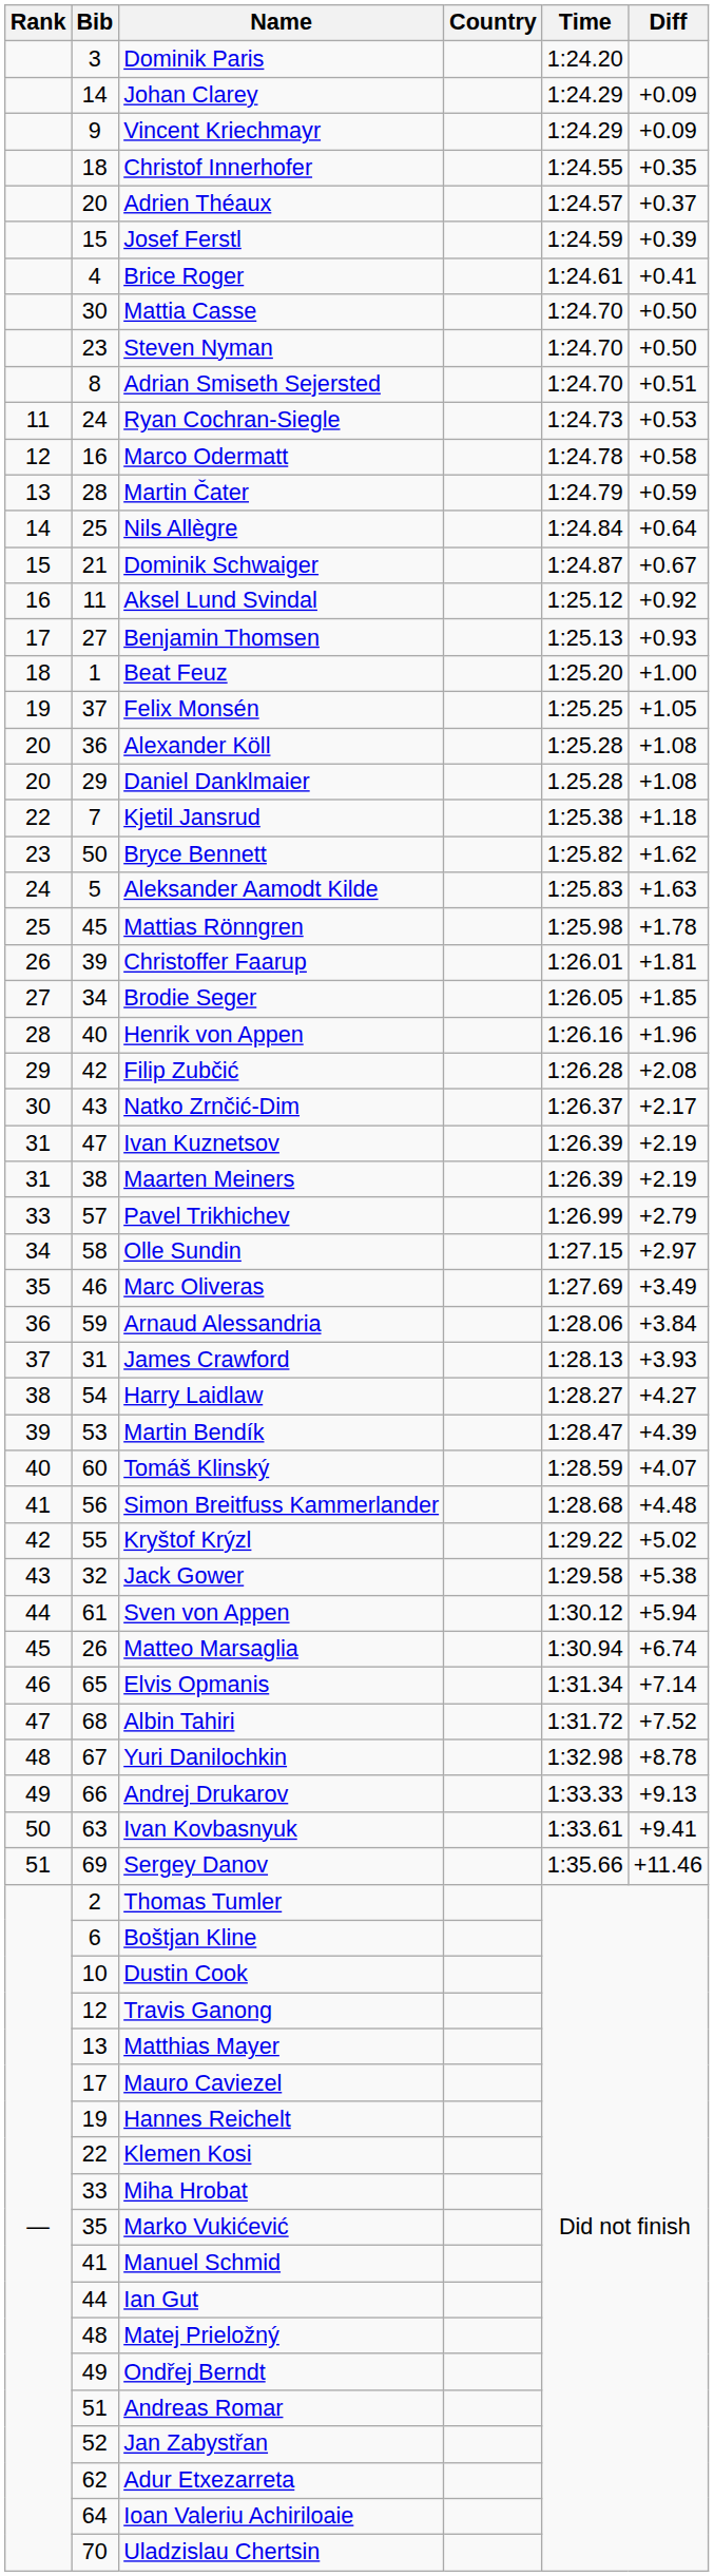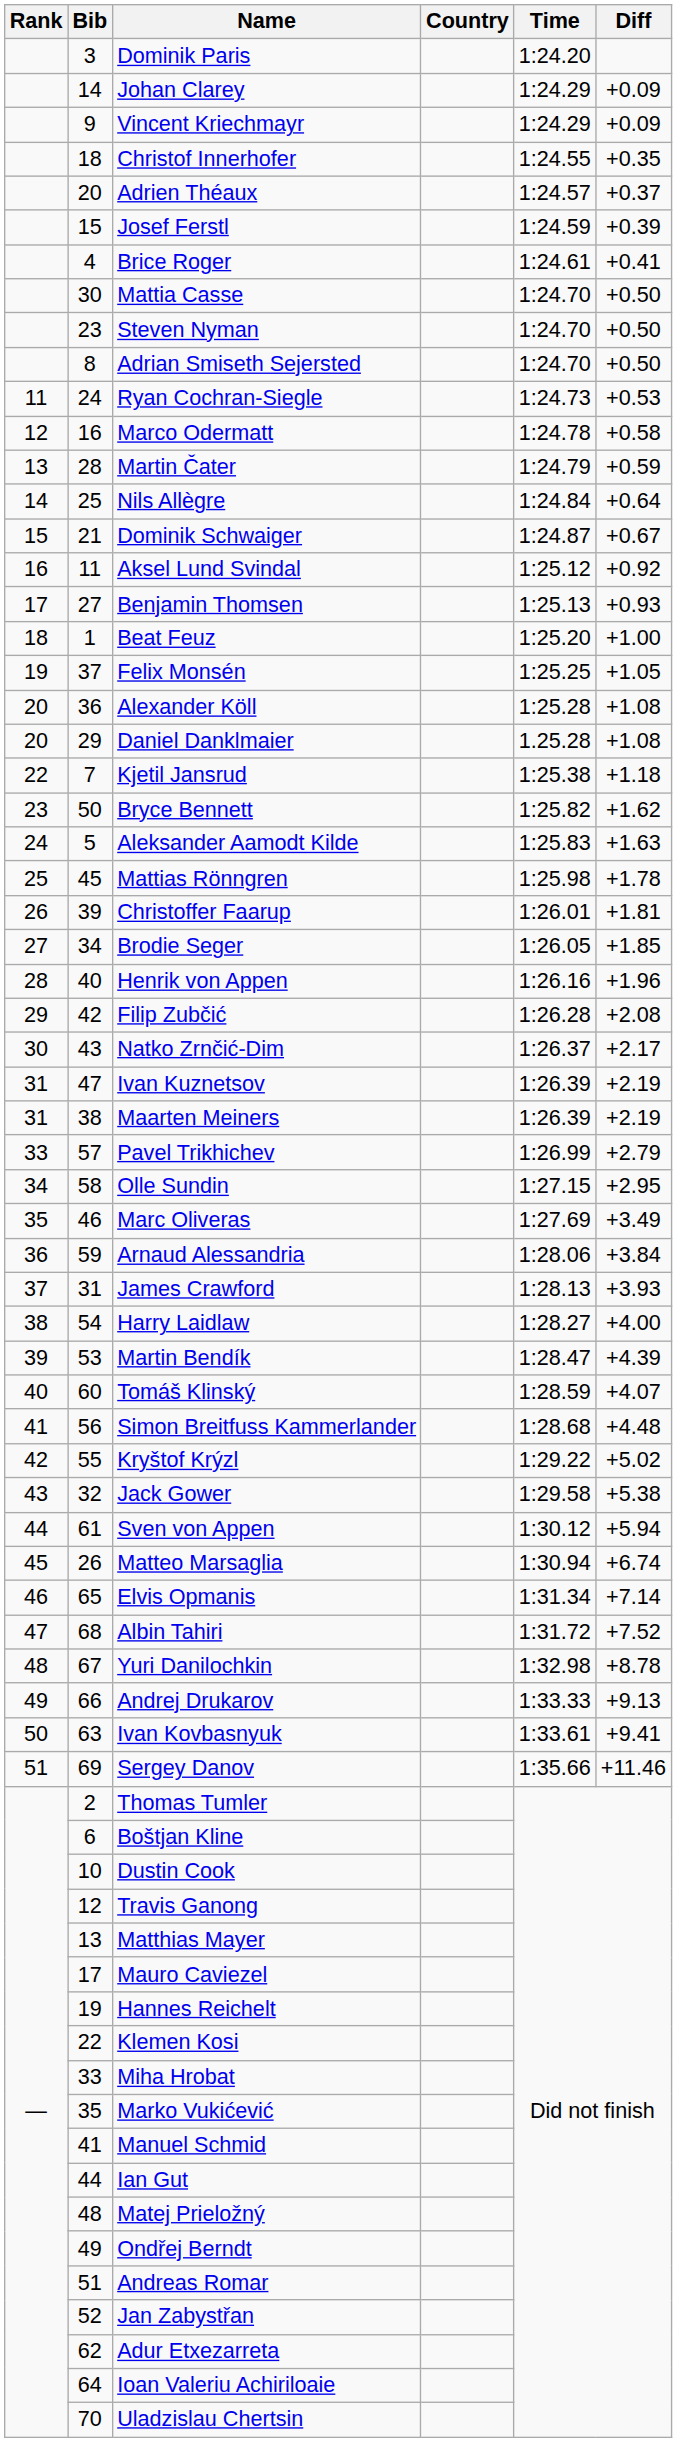 <table class="wikitable sortable" style="text-align:center">
 <tr>
 <th>Rank</th>
 <th>Bib</th>
 <th>Name</th>
 <th>Country</th>
 <th>Time</th>
 <th>Diff</th>
 </tr>
 <tr>
 <td></td>
 <td>3</td>
 <td align=left><a href='#'>Dominik Paris</a></td>
 <td align=left></td>
 <td>1:24.20</td>
 <td></td>
 </tr>
 <tr>
 <td></td>
 <td>14</td>
 <td align=left><a href='#'>Johan Clarey</a></td>
 <td align=left></td>
 <td>1:24.29</td>
 <td>+0.09</td>
 </tr>
 <tr>
 <td></td>
 <td>9</td>
 <td align=left><a href='#'>Vincent Kriechmayr</a></td>
 <td align=left></td>
 <td>1:24.29</td>
 <td>+0.09</td>
 </tr>
 <tr>
 <td></td>
 <td>18</td>
 <td align=left><a href='#'>Christof Innerhofer</a></td>
 <td align=left></td>
 <td>1:24.55</td>
 <td>+0.35</td>
 </tr>
 <tr>
 <td></td>
 <td>20</td>
 <td align=left><a href='#'>Adrien Théaux</a></td>
 <td align=left></td>
 <td>1:24.57</td>
 <td>+0.37</td>
 </tr>
 <tr>
 <td></td>
 <td>15</td>
 <td align=left><a href='#'>Josef Ferstl</a></td>
 <td align=left></td>
 <td>1:24.59</td>
 <td>+0.39</td>
 </tr>
 <tr>
 <td></td>
 <td>4</td>
 <td align=left><a href='#'>Brice Roger</a></td>
 <td align=left></td>
 <td>1:24.61</td>
 <td>+0.41</td>
 </tr>
 <tr>
 <td></td>
 <td>30</td>
 <td align=left><a href='#'>Mattia Casse</a></td>
 <td align=left></td>
 <td>1:24.70</td>
 <td>+0.50</td>
 </tr>
 <tr>
 <td></td>
 <td>23</td>
 <td align=left><a href='#'>Steven Nyman</a></td>
 <td align=left></td>
 <td>1:24.70</td>
 <td>+0.50</td>
 </tr>
 <tr>
 <td></td>
 <td>8</td>
 <td align=left><a href='#'>Adrian Smiseth Sejersted</a></td>
 <td align=left></td>
 <td>1:24.70</td>
-<td>+0.51</td>
+<td>+0.50</td>
 </tr>
 <tr>
 <td>11</td>
 <td>24</td>
 <td align=left><a href='#'>Ryan Cochran-Siegle</a></td>
 <td align=left></td>
 <td>1:24.73</td>
 <td>+0.53</td>
 </tr>
 <tr>
 <td>12</td>
 <td>16</td>
 <td align=left><a href='#'>Marco Odermatt</a></td>
 <td align=left></td>
 <td>1:24.78</td>
 <td>+0.58</td>
 </tr>
 <tr>
 <td>13</td>
 <td>28</td>
 <td align=left><a href='#'>Martin Čater</a></td>
 <td align=left></td>
 <td>1:24.79</td>
 <td>+0.59</td>
 </tr>
 <tr>
 <td>14</td>
 <td>25</td>
 <td align=left><a href='#'>Nils Allègre</a></td>
 <td align=left></td>
 <td>1:24.84</td>
 <td>+0.64</td>
 </tr>
 <tr>
 <td>15</td>
 <td>21</td>
 <td align=left><a href='#'>Dominik Schwaiger</a></td>
 <td align=left></td>
 <td>1:24.87</td>
 <td>+0.67</td>
 </tr>
 <tr>
 <td>16</td>
 <td>11</td>
 <td align=left><a href='#'>Aksel Lund Svindal</a></td>
 <td align=left></td>
 <td>1:25.12</td>
 <td>+0.92</td>
 </tr>
 <tr>
 <td>17</td>
 <td>27</td>
 <td align=left><a href='#'>Benjamin Thomsen</a></td>
 <td align=left></td>
 <td>1:25.13</td>
 <td>+0.93</td>
 </tr>
 <tr>
 <td>18</td>
 <td>1</td>
 <td align=left><a href='#'>Beat Feuz</a></td>
 <td align=left></td>
 <td>1:25.20</td>
 <td>+1.00</td>
 </tr>
 <tr>
 <td>19</td>
 <td>37</td>
 <td align=left><a href='#'>Felix Monsén</a></td>
 <td align=left></td>
 <td>1:25.25</td>
 <td>+1.05</td>
 </tr>
 <tr>
 <td>20</td>
 <td>36</td>
 <td align=left><a href='#'>Alexander Köll</a></td>
 <td align=left></td>
 <td>1:25.28</td>
 <td>+1.08</td>
 </tr>
 <tr>
 <td>20</td>
 <td>29</td>
 <td align=left><a href='#'>Daniel Danklmaier</a></td>
 <td align=left></td>
 <td>1.25.28</td>
 <td>+1.08</td>
 </tr>
 <tr>
 <td>22</td>
 <td>7</td>
 <td align=left><a href='#'>Kjetil Jansrud</a></td>
 <td align=left></td>
 <td>1:25.38</td>
 <td>+1.18</td>
 </tr>
 <tr>
 <td>23</td>
 <td>50</td>
 <td align=left><a href='#'>Bryce Bennett</a></td>
 <td align=left></td>
 <td>1:25.82</td>
 <td>+1.62</td>
 </tr>
 <tr>
 <td>24</td>
 <td>5</td>
 <td align=left><a href='#'>Aleksander Aamodt Kilde</a></td>
 <td align=left></td>
 <td>1:25.83</td>
 <td>+1.63</td>
 </tr>
 <tr>
 <td>25</td>
 <td>45</td>
 <td align=left><a href='#'>Mattias Rönngren</a></td>
 <td align=left></td>
 <td>1:25.98</td>
 <td>+1.78</td>
 </tr>
 <tr>
 <td>26</td>
 <td>39</td>
 <td align=left><a href='#'>Christoffer Faarup</a></td>
 <td align=left></td>
 <td>1:26.01</td>
 <td>+1.81</td>
 </tr>
 <tr>
 <td>27</td>
 <td>34</td>
 <td align=left><a href='#'>Brodie Seger</a></td>
 <td align=left></td>
 <td>1:26.05</td>
 <td>+1.85</td>
 </tr>
 <tr>
 <td>28</td>
 <td>40</td>
 <td align=left><a href='#'>Henrik von Appen</a></td>
 <td align=left></td>
 <td>1:26.16</td>
 <td>+1.96</td>
 </tr>
 <tr>
 <td>29</td>
 <td>42</td>
 <td align=left><a href='#'>Filip Zubčić</a></td>
 <td align=left></td>
 <td>1:26.28</td>
 <td>+2.08</td>
 </tr>
 <tr>
 <td>30</td>
 <td>43</td>
 <td align=left><a href='#'>Natko Zrnčić-Dim</a></td>
 <td align=left></td>
 <td>1:26.37</td>
 <td>+2.17</td>
 </tr>
 <tr>
 <td>31</td>
 <td>47</td>
 <td align=left><a href='#'>Ivan Kuznetsov</a></td>
 <td align=left></td>
 <td>1:26.39</td>
 <td>+2.19</td>
 </tr>
 <tr>
 <td>31</td>
 <td>38</td>
 <td align=left><a href='#'>Maarten Meiners</a></td>
 <td align=left></td>
 <td>1:26.39</td>
 <td>+2.19</td>
 </tr>
 <tr>
 <td>33</td>
 <td>57</td>
 <td align=left><a href='#'>Pavel Trikhichev</a></td>
 <td align=left></td>
 <td>1:26.99</td>
 <td>+2.79</td>
 </tr>
 <tr>
 <td>34</td>
 <td>58</td>
 <td align=left><a href='#'>Olle Sundin</a></td>
 <td align=left></td>
 <td>1:27.15</td>
-<td>+2.97</td>
+<td>+2.95</td>
 </tr>
 <tr>
 <td>35</td>
 <td>46</td>
 <td align=left><a href='#'>Marc Oliveras</a></td>
 <td align=left></td>
 <td>1:27.69</td>
 <td>+3.49</td>
 </tr>
 <tr>
 <td>36</td>
 <td>59</td>
 <td align=left><a href='#'>Arnaud Alessandria</a></td>
 <td align=left></td>
 <td>1:28.06</td>
 <td>+3.84</td>
 </tr>
 <tr>
 <td>37</td>
 <td>31</td>
 <td align=left><a href='#'>James Crawford</a></td>
 <td align=left></td>
 <td>1:28.13</td>
 <td>+3.93</td>
 </tr>
 <tr>
 <td>38</td>
 <td>54</td>
 <td align=left><a href='#'>Harry Laidlaw</a></td>
 <td align=left></td>
 <td>1:28.27</td>
-<td>+4.27</td>
+<td>+4.00</td>
 </tr>
 <tr>
 <td>39</td>
 <td>53</td>
 <td align=left><a href='#'>Martin Bendík</a></td>
 <td align=left></td>
 <td>1:28.47</td>
 <td>+4.39</td>
 </tr>
 <tr>
 <td>40</td>
 <td>60</td>
 <td align=left><a href='#'>Tomáš Klinský</a></td>
 <td align=left></td>
 <td>1:28.59</td>
 <td>+4.07</td>
 </tr>
 <tr>
 <td>41</td>
 <td>56</td>
 <td align=left><a href='#'>Simon Breitfuss Kammerlander</a></td>
 <td align=left></td>
 <td>1:28.68</td>
 <td>+4.48</td>
 </tr>
 <tr>
 <td>42</td>
 <td>55</td>
 <td align=left><a href='#'>Kryštof Krýzl</a></td>
 <td align=left></td>
 <td>1:29.22</td>
 <td>+5.02</td>
 </tr>
 <tr>
 <td>43</td>
 <td>32</td>
 <td align=left><a href='#'>Jack Gower</a></td>
 <td align=left></td>
 <td>1:29.58</td>
 <td>+5.38</td>
 </tr>
 <tr>
 <td>44</td>
 <td>61</td>
 <td align=left><a href='#'>Sven von Appen</a></td>
 <td align=left></td>
 <td>1:30.12</td>
 <td>+5.94</td>
 </tr>
 <tr>
 <td>45</td>
 <td>26</td>
 <td align=left><a href='#'>Matteo Marsaglia</a></td>
 <td align=left></td>
 <td>1:30.94</td>
 <td>+6.74</td>
 </tr>
 <tr>
 <td>46</td>
 <td>65</td>
 <td align=left><a href='#'>Elvis Opmanis</a></td>
 <td align=left></td>
 <td>1:31.34</td>
 <td>+7.14</td>
 </tr>
 <tr>
 <td>47</td>
 <td>68</td>
 <td align=left><a href='#'>Albin Tahiri</a></td>
 <td align=left></td>
 <td>1:31.72</td>
 <td>+7.52</td>
 </tr>
 <tr>
 <td>48</td>
 <td>67</td>
 <td align=left><a href='#'>Yuri Danilochkin</a></td>
 <td align=left></td>
 <td>1:32.98</td>
 <td>+8.78</td>
 </tr>
 <tr>
 <td>49</td>
 <td>66</td>
 <td align=left><a href='#'>Andrej Drukarov</a></td>
 <td align=left></td>
 <td>1:33.33</td>
 <td>+9.13</td>
 </tr>
 <tr>
 <td>50</td>
 <td>63</td>
 <td align=left><a href='#'>Ivan Kovbasnyuk</a></td>
 <td align=left></td>
 <td>1:33.61</td>
 <td>+9.41</td>
 </tr>
 <tr>
 <td>51</td>
 <td>69</td>
 <td align=left><a href='#'>Sergey Danov</a></td>
 <td align=left></td>
 <td>1:35.66</td>
 <td>+11.46</td>
 </tr>
 <tr>
 <td rowspan=19>—</td>
 <td>2</td>
 <td align=left><a href='#'>Thomas Tumler</a></td>
 <td align=left></td>
 <td rowspan=19 colspan=2>Did not finish</td>
 </tr>
 <tr>
 <td>6</td>
 <td align=left><a href='#'>Boštjan Kline</a></td>
 <td align=left></td>
 </tr>
 <tr>
 <td>10</td>
 <td align=left><a href='#'>Dustin Cook</a></td>
 <td align=left></td>
 </tr>
 <tr>
 <td>12</td>
 <td align=left><a href='#'>Travis Ganong</a></td>
 <td align=left></td>
 </tr>
 <tr>
 <td>13</td>
 <td align=left><a href='#'>Matthias Mayer</a></td>
 <td align=left></td>
 </tr>
 <tr>
 <td>17</td>
 <td align=left><a href='#'>Mauro Caviezel</a></td>
 <td align=left></td>
 </tr>
 <tr>
 <td>19</td>
 <td align=left><a href='#'>Hannes Reichelt</a></td>
 <td align=left></td>
 </tr>
 <tr>
 <td>22</td>
 <td align=left><a href='#'>Klemen Kosi</a></td>
 <td align=left></td>
 </tr>
 <tr>
 <td>33</td>
 <td align=left><a href='#'>Miha Hrobat</a></td>
 <td align=left></td>
 </tr>
 <tr>
 <td>35</td>
 <td align=left><a href='#'>Marko Vukićević</a></td>
 <td align=left></td>
 </tr>
 <tr>
 <td>41</td>
 <td align=left><a href='#'>Manuel Schmid</a></td>
 <td align=left></td>
 </tr>
 <tr>
 <td>44</td>
 <td align=left><a href='#'>Ian Gut</a></td>
 <td align=left></td>
 </tr>
 <tr>
 <td>48</td>
 <td align=left><a href='#'>Matej Prieložný</a></td>
 <td align=left></td>
 </tr>
 <tr>
 <td>49</td>
 <td align=left><a href='#'>Ondřej Berndt</a></td>
 <td align=left></td>
 </tr>
 <tr>
 <td>51</td>
 <td align=left><a href='#'>Andreas Romar</a></td>
 <td align=left></td>
 </tr>
 <tr>
 <td>52</td>
 <td align=left><a href='#'>Jan Zabystřan</a></td>
 <td align=left></td>
 </tr>
 <tr>
 <td>62</td>
 <td align=left><a href='#'>Adur Etxezarreta</a></td>
 <td align=left></td>
 </tr>
 <tr>
 <td>64</td>
 <td align=left><a href='#'>Ioan Valeriu Achiriloaie</a></td>
 <td align=left></td>
 </tr>
 <tr>
 <td>70</td>
 <td align=left><a href='#'>Uladzislau Chertsin</a></td>
 <td align=left></td>
 </tr>
 </table>
